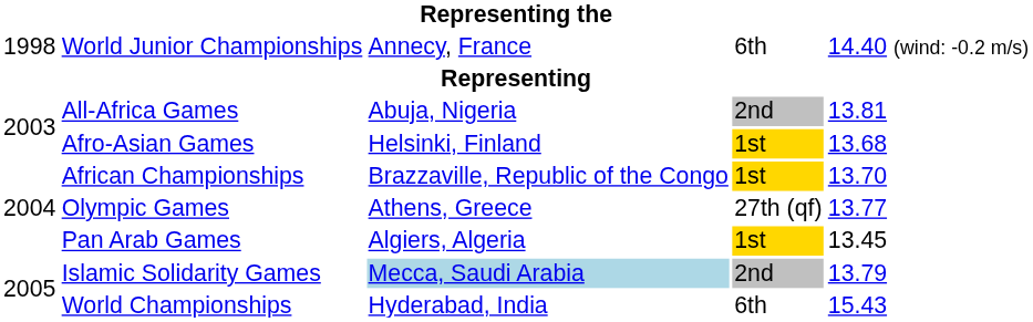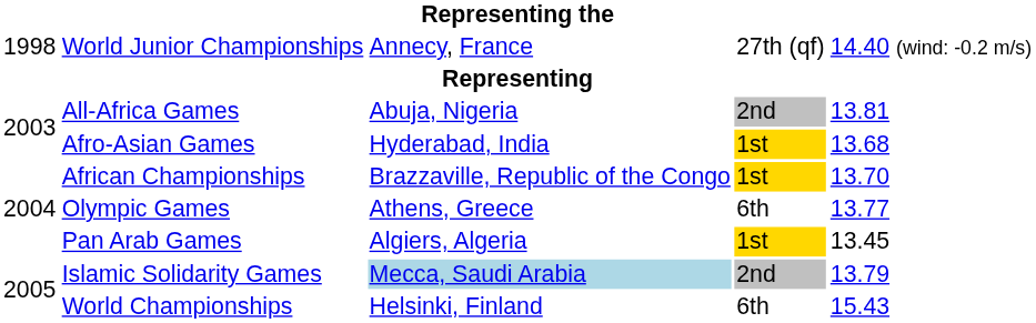 <table>
 <tr>
 <th colspan="6">Representing the </th>
 </tr>
 <tr>
 <td>1998</td>
 <td><a href='#'>World Junior Championships</a></td>
 <td><a href='#'>Annecy</a>, <a href='#'>France</a></td>
-<td>6th</td>
+<td>27th (qf)</td>
 <td><a href='#'>14.40</a> <small>(wind: -0.2 m/s)</small></td>
 </tr>
 <tr>
 <th colspan="6">Representing </th>
 </tr>
 <tr>
 <td rowspan=2>2003</td>
 <td><a href='#'>All-Africa Games</a></td>
 <td><a href='#'>Abuja, Nigeria</a></td>
 <td bgcolor="silver">2nd</td>
 <td><a href='#'>13.81</a></td>
 </tr>
 <tr>
 <td><a href='#'>Afro-Asian Games</a></td>
-<td><a href='#'>Helsinki, Finland</a></td>
+<td><a href='#'>Hyderabad, India</a></td>
 <td bgcolor="gold">1st</td>
 <td><a href='#'>13.68</a></td>
 </tr>
 <tr>
 <td rowspan=3>2004</td>
 <td><a href='#'>African Championships</a></td>
 <td><a href='#'>Brazzaville, Republic of the Congo</a></td>
 <td bgcolor="gold">1st</td>
 <td><a href='#'>13.70</a></td>
 </tr>
 <tr>
 <td><a href='#'>Olympic Games</a></td>
 <td><a href='#'>Athens, Greece</a></td>
-<td>27th (qf)</td>
+<td>6th</td>
 <td><a href='#'>13.77</a></td>
 </tr>
 <tr>
 <td><a href='#'>Pan Arab Games</a></td>
 <td><a href='#'>Algiers, Algeria</a></td>
 <td bgcolor="gold">1st</td>
 <td>13.45</td>
 </tr>
 <tr>
 <td rowspan=2>2005</td>
 <td><a href='#'>Islamic Solidarity Games</a></td>
 <td style="background: lightblue;"><a href='#'>Mecca, Saudi Arabia</a></td>
 <td bgcolor="silver">2nd</td>
 <td><a href='#'>13.79</a></td>
 </tr>
 <tr>
 <td><a href='#'>World Championships</a></td>
-<td><a href='#'>Hyderabad, India</a></td>
+<td><a href='#'>Helsinki, Finland</a></td>
 <td>6th</td>
 <td><a href='#'>15.43</a></td>
 </tr>
 </table>
